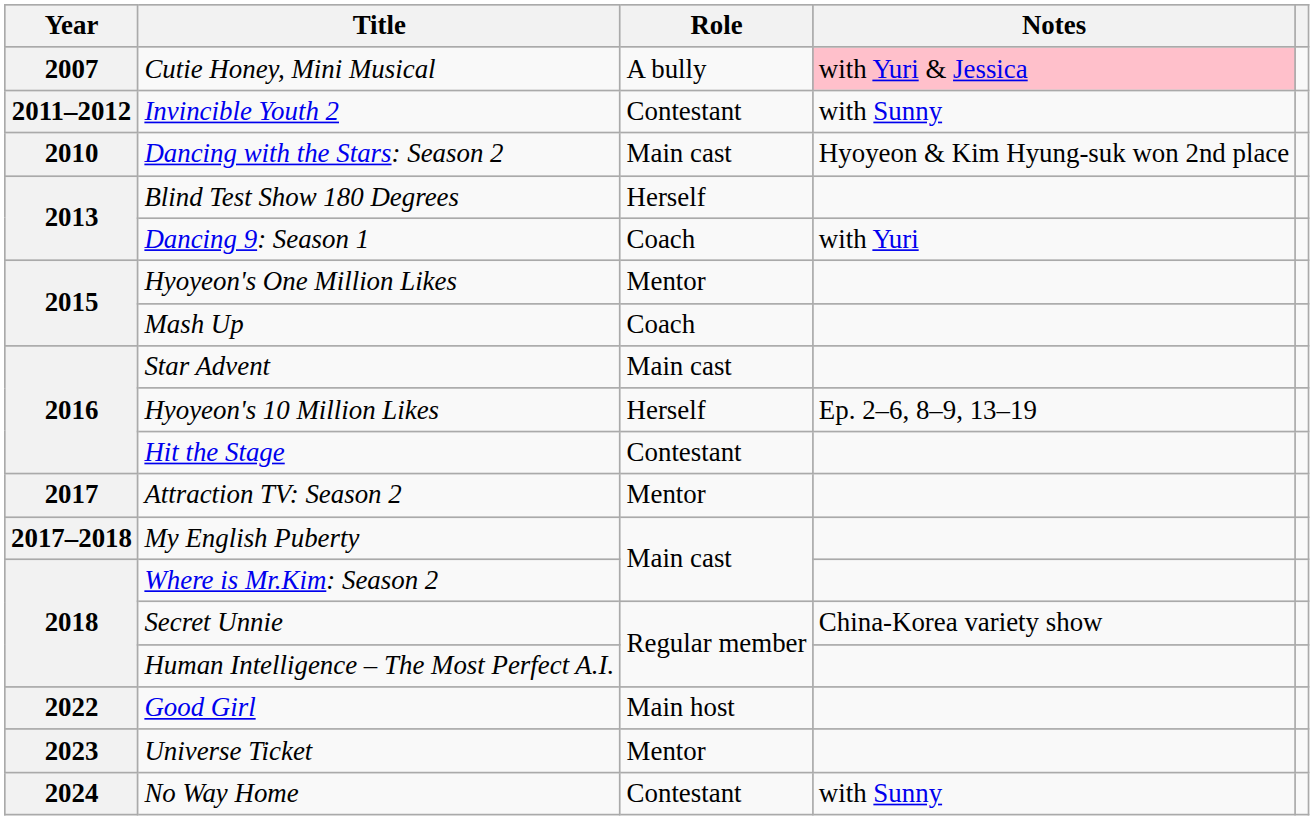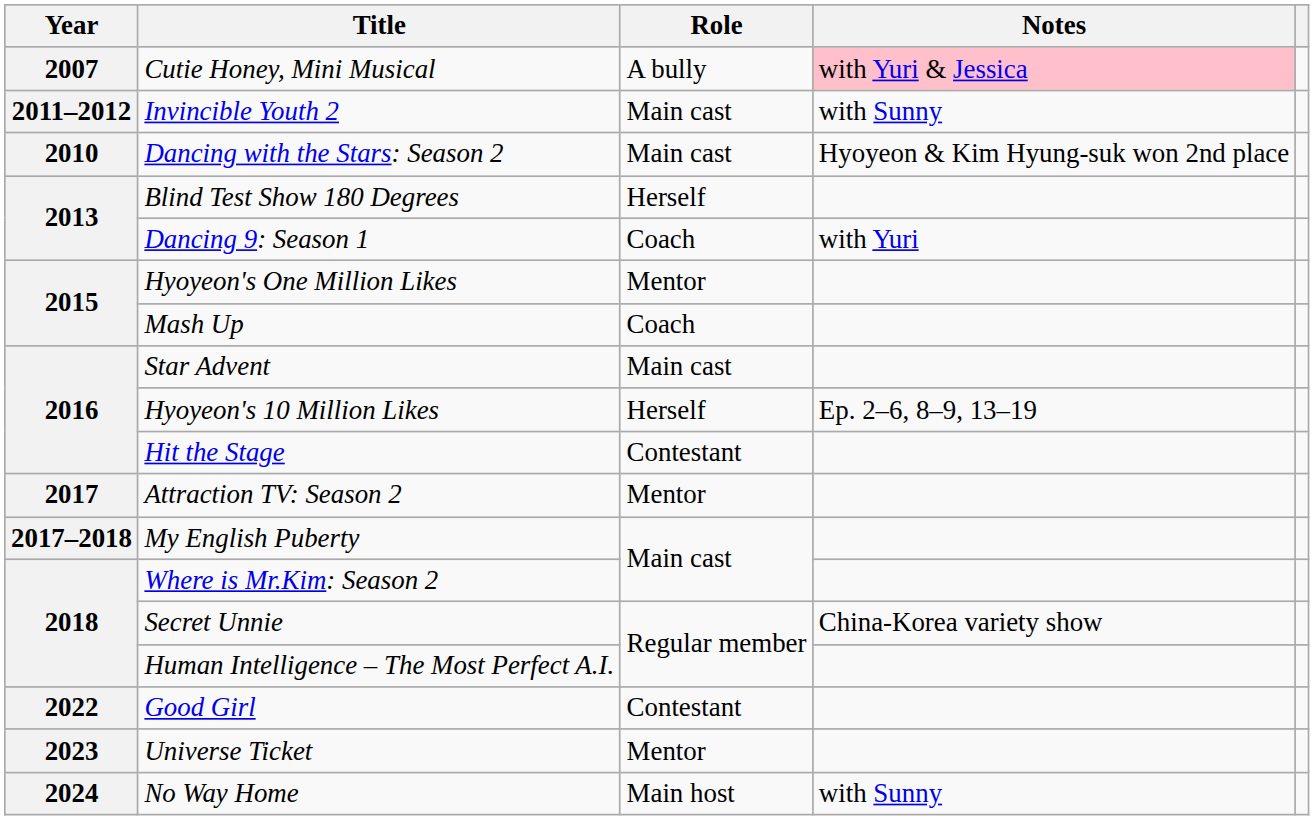 <table class="wikitable plainrowheaders sortable">
 <tr>
 <th scope="col">Year</th>
 <th scope="col">Title</th>
 <th scope="col">Role</th>
 <th scope="col">Notes</th>
 <th scope="col"></th>
 </tr>
 <tr>
 <th scope="row">2007</th>
 <td><em>Cutie Honey, Mini Musical</em></td>
 <td>A bully</td>
 <td style="background: pink;">with <a href='#'>Yuri</a> & <a href='#'>Jessica</a></td>
 <td style="text-align:center"></td>
 </tr>
 <tr>
 <th scope="row">2011–2012</th>
 <td><em><a href='#'>Invincible Youth 2</a></em></td>
-<td>Contestant</td>
+<td>Main cast</td>
 <td>with <a href='#'>Sunny</a></td>
 <td style="text-align:center"></td>
 </tr>
 <tr>
 <th scope="row">2010</th>
 <td><em><a href='#'>Dancing with the Stars</a>: Season 2</em></td>
 <td>Main cast</td>
 <td>Hyoyeon & Kim Hyung-suk won 2nd place</td>
 <td style="text-align:center"></td>
 </tr>
 <tr>
 <th scope="row" rowspan="2">2013</th>
 <td><em>Blind Test Show 180 Degrees</em></td>
 <td>Herself</td>
 <td></td>
 <td style="text-align:center"></td>
 </tr>
 <tr>
 <td><em><a href='#'>Dancing 9</a>: Season 1</em></td>
 <td>Coach</td>
 <td>with <a href='#'>Yuri</a></td>
 <td style="text-align:center"></td>
 </tr>
 <tr>
 <th scope="row" rowspan="2">2015</th>
 <td><em>Hyoyeon's One Million Likes</em></td>
 <td>Mentor</td>
 <td></td>
 <td style="text-align:center"></td>
 </tr>
 <tr>
 <td><em>Mash Up</em></td>
 <td>Coach</td>
 <td></td>
 <td style="text-align:center"></td>
 </tr>
 <tr>
 <th scope="row" rowspan="3">2016</th>
 <td><em>Star Advent</em></td>
 <td>Main cast</td>
 <td></td>
 <td style="text-align:center"></td>
 </tr>
 <tr>
 <td><em>Hyoyeon's 10 Million Likes</em></td>
 <td>Herself</td>
 <td>Ep. 2–6, 8–9, 13–19</td>
 <td style="text-align:center"></td>
 </tr>
 <tr>
 <td><em><a href='#'>Hit the Stage</a></em></td>
 <td>Contestant</td>
 <td></td>
 <td style="text-align:center"></td>
 </tr>
 <tr>
 <th scope="row">2017</th>
 <td><em>Attraction TV: Season 2</em></td>
 <td>Mentor</td>
 <td></td>
 <td style="text-align:center"></td>
 </tr>
 <tr>
 <th scope="row">2017–2018</th>
 <td><em>My English Puberty</em></td>
 <td rowspan="2">Main cast</td>
 <td></td>
 <td style="text-align:center"></td>
 </tr>
 <tr>
 <th scope="row" rowspan="3">2018</th>
 <td><em><a href='#'>Where is Mr.Kim</a>: Season 2</em></td>
 <td></td>
 <td style="text-align:center"></td>
 </tr>
 <tr>
 <td><em>Secret Unnie</em></td>
 <td rowspan="2">Regular member</td>
 <td>China-Korea variety show</td>
 <td style="text-align:center"></td>
 </tr>
 <tr>
 <td><em>Human Intelligence – The Most Perfect A.I.</em></td>
 <td></td>
 <td style="text-align:center"></td>
 </tr>
 <tr>
 <th scope="row">2022</th>
 <td><em><a href='#'>Good Girl</a></em></td>
-<td>Main host</td>
+<td>Contestant</td>
 <td></td>
 <td style="text-align:center"></td>
 </tr>
 <tr>
 <th scope="row">2023</th>
 <td><em>Universe Ticket</em></td>
 <td>Mentor</td>
 <td></td>
 <td style="text-align:center"></td>
 </tr>
 <tr>
 <th scope="row">2024</th>
 <td><em>No Way Home</em></td>
-<td>Contestant</td>
+<td>Main host</td>
 <td>with <a href='#'>Sunny</a></td>
 <td style="text-align:center"></td>
 </tr>
 </table>
